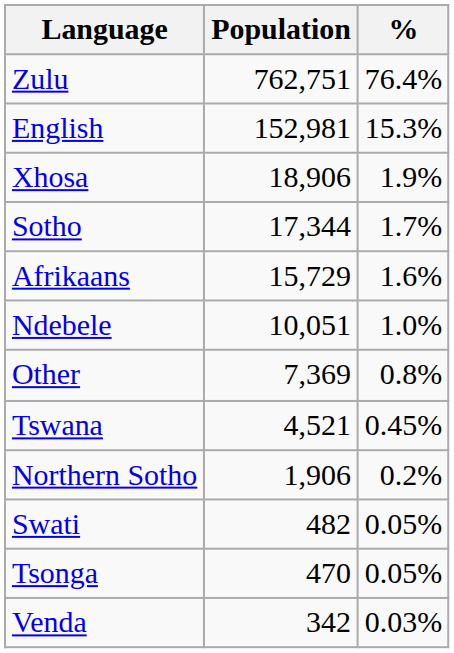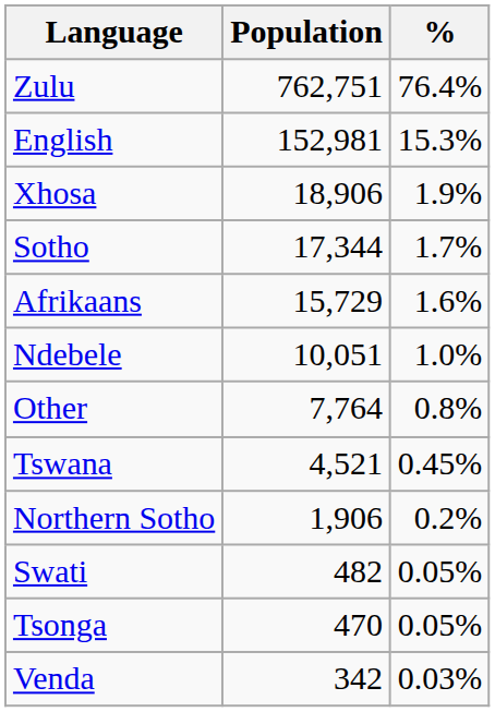 <table class="wikitable" style="font-size: 95%; text-align: right">
 <tr>
 <th>Language</th>
 <th>Population</th>
 <th>%</th>
 </tr>
 <tr>
 <td align=left><a href='#'>Zulu</a></td>
 <td>762,751</td>
 <td>76.4%</td>
 </tr>
 <tr>
 <td align=left><a href='#'>English</a></td>
 <td>152,981</td>
 <td>15.3%</td>
 </tr>
 <tr>
 <td align=left><a href='#'>Xhosa</a></td>
 <td>18,906</td>
 <td>1.9%</td>
 </tr>
 <tr>
 <td align=left><a href='#'>Sotho</a></td>
 <td>17,344</td>
 <td>1.7%</td>
 </tr>
 <tr>
 <td align=left><a href='#'>Afrikaans</a></td>
 <td>15,729</td>
 <td>1.6%</td>
 </tr>
 <tr>
 <td align=left><a href='#'>Ndebele</a></td>
 <td>10,051</td>
 <td>1.0%</td>
 </tr>
 <tr>
 <td align=left><a href='#'>Other</a></td>
-<td>7,369</td>
+<td>7,764</td>
 <td>0.8%</td>
 </tr>
 <tr>
 <td align=left><a href='#'>Tswana</a></td>
 <td>4,521</td>
 <td>0.45%</td>
 </tr>
 <tr>
 <td align=left><a href='#'>Northern Sotho</a></td>
 <td>1,906</td>
 <td>0.2%</td>
 </tr>
 <tr>
 <td align=left><a href='#'>Swati</a></td>
 <td>482</td>
 <td>0.05%</td>
 </tr>
 <tr>
 <td align=left><a href='#'>Tsonga</a></td>
 <td>470</td>
 <td>0.05%</td>
 </tr>
 <tr>
 <td align=left><a href='#'>Venda</a></td>
 <td>342</td>
 <td>0.03%</td>
 </tr>
 </table>
